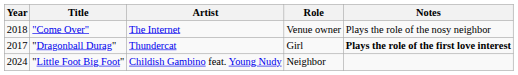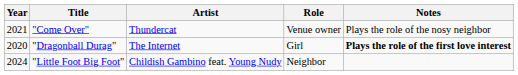 <table class="wikitable">
 <tr>
 <th>Year</th>
 <th>Title</th>
 <th>Artist</th>
 <th>Role</th>
 <th>Notes</th>
 </tr>
 <tr>
-<td>2018</td>
+<td>2021</td>
 <td><a href='#'>"Come Over"</a></td>
-<td><a href='#'>The Internet</a></td>
+<td><a href='#'>Thundercat</a></td>
 <td>Venue owner</td>
 <td>Plays the role of the nosy neighbor</td>
 </tr>
 <tr>
-<td>2017</td>
+<td>2020</td>
 <td>"<a href='#'>Dragonball Durag</a>"</td>
-<td><a href='#'>Thundercat</a></td>
+<td><a href='#'>The Internet</a></td>
 <td>Girl</td>
 <td><strong>Plays the role of the first love interest</strong></td>
 </tr>
 <tr>
 <td>2024</td>
 <td>"<a href='#'>Little Foot Big Foot</a>"</td>
 <td><a href='#'>Childish Gambino</a> feat. <a href='#'>Young Nudy</a></td>
 <td>Neighbor</td>
 <td></td>
 </tr>
 </table>
